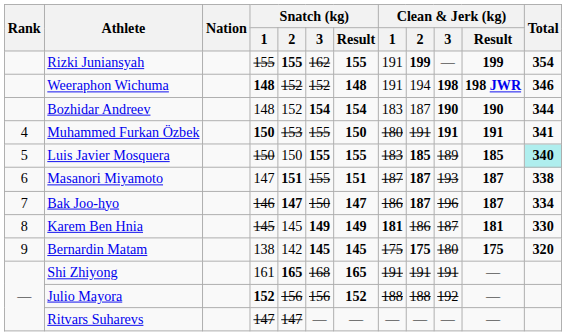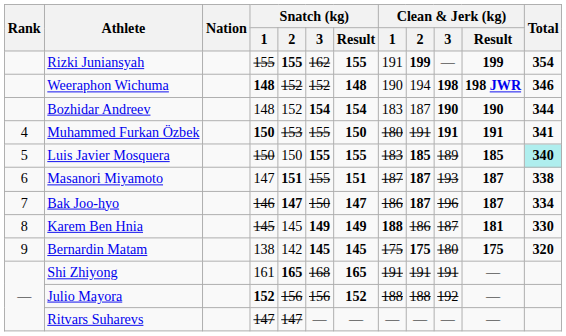 <table class="sortable wikitable" style="text-align:center; font-size:95%">
 <tr>
 <th rowspan="2">Rank</th>
 <th rowspan="2">Athlete</th>
 <th rowspan="2">Nation</th>
 <th colspan="4">Snatch (kg)</th>
 <th colspan="4">Clean & Jerk (kg)</th>
 <th rowspan="2">Total</th>
 </tr>
 <tr>
 <th>1</th>
 <th>2</th>
 <th>3</th>
 <th>Result</th>
 <th>1</th>
 <th>2</th>
 <th>3</th>
 <th>Result</th>
 </tr>
 <tr>
 <td></td>
 <td align="left"><a href='#'>Rizki Juniansyah</a></td>
 <td align="left"></td>
 <td><s>155</s></td>
 <td><strong>155</strong></td>
 <td><s>162</s></td>
 <td><strong>155</strong></td>
 <td>191</td>
 <td><strong>199</strong></td>
 <td>—</td>
 <td><strong>199</strong> </td>
 <td><strong>354</strong></td>
 </tr>
 <tr>
 <td></td>
 <td align="left"><a href='#'>Weeraphon Wichuma</a></td>
 <td align="left"></td>
 <td><strong>148</strong></td>
 <td><s>152</s></td>
 <td><s>152</s></td>
 <td><strong>148</strong></td>
-<td>191</td>
+<td>190</td>
 <td>194</td>
 <td><strong>198</strong></td>
 <td><strong>198 <a href='#'>JWR</a></strong></td>
 <td><strong>346</strong></td>
 </tr>
 <tr>
 <td></td>
 <td align="left"><a href='#'>Bozhidar Andreev</a></td>
 <td align="left"></td>
 <td>148</td>
 <td>152</td>
 <td><strong>154</strong></td>
 <td><strong>154</strong></td>
 <td>183</td>
 <td>187</td>
 <td><strong>190</strong></td>
 <td><strong>190</strong></td>
 <td><strong>344</strong></td>
 </tr>
 <tr>
 <td>4</td>
 <td align="left"><a href='#'>Muhammed Furkan Özbek</a></td>
 <td align="left"></td>
 <td><strong>150</strong></td>
 <td><s>153</s></td>
 <td><s>155</s></td>
 <td><strong>150</strong></td>
 <td><s>180</s></td>
 <td><s>191</s></td>
 <td><strong>191</strong></td>
 <td><strong>191</strong></td>
 <td><strong>341</strong></td>
 </tr>
 <tr>
 <td>5</td>
 <td align="left"><a href='#'>Luis Javier Mosquera</a></td>
 <td align="left"></td>
 <td><s>150</s></td>
 <td>150</td>
 <td><strong>155</strong></td>
 <td><strong>155</strong></td>
 <td><s>183</s></td>
 <td><strong>185</strong></td>
 <td><s>189</s></td>
 <td><strong>185</strong></td>
 <td style="background: paleturquoise;"><strong>340</strong></td>
 </tr>
 <tr>
 <td>6</td>
 <td align="left"><a href='#'>Masanori Miyamoto</a></td>
 <td align="left"></td>
 <td>147</td>
 <td><strong>151</strong></td>
 <td><s>155</s></td>
 <td><strong>151</strong></td>
 <td><s>187</s></td>
 <td><strong>187</strong></td>
 <td><s>193</s></td>
 <td><strong>187</strong></td>
 <td><strong>338</strong></td>
 </tr>
 <tr>
 <td>7</td>
 <td align="left"><a href='#'>Bak Joo-hyo</a></td>
 <td align="left"></td>
 <td><s>146</s></td>
 <td><strong>147</strong></td>
 <td><s>150</s></td>
 <td><strong>147</strong></td>
 <td><s>186</s></td>
 <td><strong>187</strong></td>
 <td><s>196</s></td>
 <td><strong>187</strong></td>
 <td><strong>334</strong></td>
 </tr>
 <tr>
 <td>8</td>
 <td align="left"><a href='#'>Karem Ben Hnia</a></td>
 <td align="left"></td>
 <td><s>145</s></td>
 <td>145</td>
 <td><strong>149</strong></td>
 <td><strong>149</strong></td>
-<td><strong>181</strong></td>
+<td><strong>188</strong></td>
 <td><s>186</s></td>
 <td><s>187</s></td>
 <td><strong>181</strong></td>
 <td><strong>330</strong></td>
 </tr>
 <tr>
 <td>9</td>
 <td align="left"><a href='#'>Bernardin Matam</a></td>
 <td align="left"></td>
 <td>138</td>
 <td>142</td>
 <td><strong>145</strong></td>
 <td><strong>145</strong></td>
 <td><s>175</s></td>
 <td><strong>175</strong></td>
 <td><s>180</s></td>
 <td><strong>175</strong></td>
 <td><strong>320</strong></td>
 </tr>
 <tr>
 <td rowspan="3">—</td>
 <td align="left"><a href='#'>Shi Zhiyong</a></td>
 <td align="left"></td>
 <td>161</td>
 <td><strong>165</strong></td>
 <td><s>168</s></td>
 <td><strong>165</strong></td>
 <td><s>191</s></td>
 <td><s>191</s></td>
 <td><s>191</s></td>
 <td>—</td>
 <td></td>
 </tr>
 <tr>
 <td align="left"><a href='#'>Julio Mayora</a></td>
 <td align="left"></td>
 <td><strong>152</strong></td>
 <td><s>156</s></td>
 <td><s>156</s></td>
 <td><strong>152</strong></td>
 <td><s>188</s></td>
 <td><s>188</s></td>
 <td><s>192</s></td>
 <td>—</td>
 <td></td>
 </tr>
 <tr>
 <td align="left"><a href='#'>Ritvars Suharevs</a></td>
 <td align="left"></td>
 <td><s>147</s></td>
 <td><s>147</s></td>
 <td>—</td>
 <td>—</td>
 <td>—</td>
 <td>—</td>
 <td>—</td>
 <td>—</td>
 <td></td>
 </tr>
 </table>
